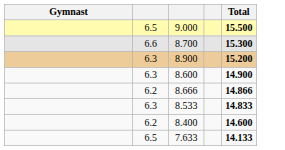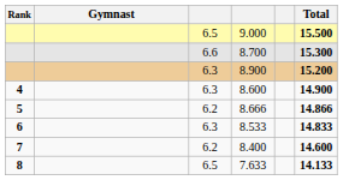 <table style="text-align:center;" class="wikitable sortable">
 <tr>
+<th scope="col" style="width:15px;"><small>Rank</small></th>
 <th scope="col" style="width:200px;">Gymnast</th>
 <th scope="col" style="width:50px;"><small></small></th>
 <th scope="col" style="width:50px;"><small></small></th>
 <th scope="col" style="width:20px;"><small></small></th>
 <th scope="col" style="width:50px;">Total</th>
 </tr>
 <tr style="background:#fffcaf;">
+<td scope="row" style="text-align:center"><strong></strong></td>
 <td style="text-align:left;"></td>
 <td>6.5</td>
 <td>9.000</td>
 <td></td>
 <td><strong>15.500</strong></td>
 </tr>
 <tr style="background:#e5e5e5;">
+<td scope="row" style="text-align:center"><strong></strong></td>
 <td style="text-align:left;"></td>
 <td>6.6</td>
 <td>8.700</td>
 <td></td>
 <td><strong>15.300</strong></td>
 </tr>
 <tr style="background:#ec9;">
+<td scope="row" style="text-align:center"><strong></strong></td>
 <td style="text-align:left;"></td>
 <td>6.3</td>
 <td>8.900</td>
 <td></td>
 <td><strong>15.200</strong></td>
 </tr>
 <tr>
+<td scope="row" style="text-align:center"><strong>4</strong></td>
 <td style="text-align:left;"></td>
 <td>6.3</td>
 <td>8.600</td>
 <td></td>
 <td><strong>14.900</strong></td>
 </tr>
 <tr>
+<td scope="row" style="text-align:center"><strong>5</strong></td>
 <td style="text-align:left;"></td>
 <td>6.2</td>
 <td>8.666</td>
 <td></td>
 <td><strong>14.866</strong></td>
 </tr>
 <tr>
+<td scope="row" style="text-align:center"><strong>6</strong></td>
 <td style="text-align:left;"></td>
 <td>6.3</td>
 <td>8.533</td>
 <td></td>
 <td><strong>14.833</strong></td>
 </tr>
 <tr>
+<td scope="row" style="text-align:center"><strong>7</strong></td>
 <td style="text-align:left;"></td>
 <td>6.2</td>
 <td>8.400</td>
 <td></td>
 <td><strong>14.600</strong></td>
 </tr>
 <tr>
+<td scope="row" style="text-align:center"><strong>8</strong></td>
 <td style="text-align:left;"></td>
 <td>6.5</td>
 <td>7.633</td>
 <td></td>
 <td><strong>14.133</strong></td>
 </tr>
 </table>
